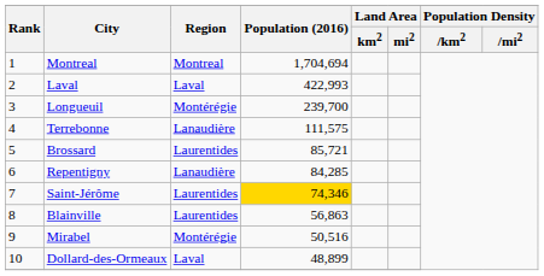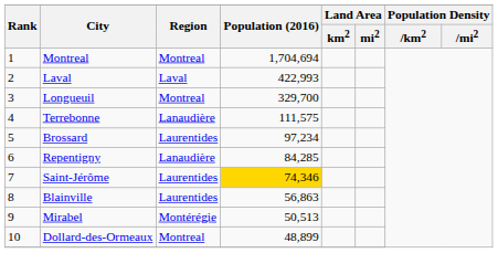 <table class="wikitable">
 <tr>
 </tr>
 <tr>
 <th rowspan=2>Rank</th>
 <th rowspan=2>City</th>
 <th rowspan=2>Region</th>
 <th rowspan=2>Population (2016)</th>
 <th colspan=2>Land Area</th>
 <th colspan=2>Population Density</th>
 </tr>
 <tr>
 <th>km<sup>2</sup></th>
 <th>mi<sup>2</sup></th>
 <th>/km<sup>2</sup></th>
 <th>/mi<sup>2</sup></th>
 </tr>
 <tr>
 <td>1</td>
 <td><a href='#'>Montreal</a></td>
 <td><a href='#'>Montreal</a></td>
 <td style="text-align:right;">1,704,694</td>
 <td></td>
 <td></td>
 </tr>
 <tr>
 <td>2</td>
 <td><a href='#'>Laval</a></td>
 <td><a href='#'>Laval</a></td>
 <td style="text-align:right;">422,993</td>
 <td></td>
 <td></td>
 </tr>
 <tr>
 <td>3</td>
 <td><a href='#'>Longueuil</a></td>
-<td><a href='#'>Montérégie</a></td>
-<td style="text-align:right;">239,700</td>
+<td><a href='#'>Montreal</a></td>
+<td style="text-align:right;">329,700</td>
 <td></td>
 <td></td>
 </tr>
 <tr>
 <td>4</td>
 <td><a href='#'>Terrebonne</a></td>
 <td><a href='#'>Lanaudière</a></td>
 <td style="text-align:right;">111,575</td>
 <td></td>
 <td></td>
 </tr>
 <tr>
 <td>5</td>
 <td><a href='#'>Brossard</a></td>
 <td><a href='#'>Laurentides</a></td>
-<td style="text-align:right;">85,721</td>
+<td style="text-align:right;">97,234</td>
 <td></td>
 <td></td>
 </tr>
 <tr>
 <td>6</td>
 <td><a href='#'>Repentigny</a></td>
 <td><a href='#'>Lanaudière</a></td>
 <td style="text-align:right;">84,285</td>
 <td></td>
 <td></td>
 </tr>
 <tr>
 <td>7</td>
 <td><a href='#'>Saint-Jérôme</a></td>
 <td><a href='#'>Laurentides</a></td>
 <td style="background: gold; text-align:right;">74,346</td>
 <td></td>
 <td></td>
 </tr>
 <tr>
 <td>8</td>
 <td><a href='#'>Blainville</a></td>
 <td><a href='#'>Laurentides</a></td>
 <td style="text-align:right;">56,863</td>
 <td></td>
 <td></td>
 </tr>
 <tr>
 <td>9</td>
 <td><a href='#'>Mirabel</a></td>
 <td><a href='#'>Montérégie</a></td>
-<td style="text-align:right;">50,516</td>
+<td style="text-align:right;">50,513</td>
 <td></td>
 <td></td>
 </tr>
 <tr>
 <td>10</td>
 <td><a href='#'>Dollard-des-Ormeaux</a></td>
-<td><a href='#'>Laval</a></td>
+<td><a href='#'>Montreal</a></td>
 <td style="text-align:right;">48,899</td>
 <td></td>
 <td></td>
 </tr>
 <tr>
 </tr>
 </table>
